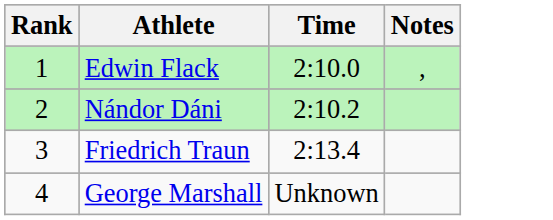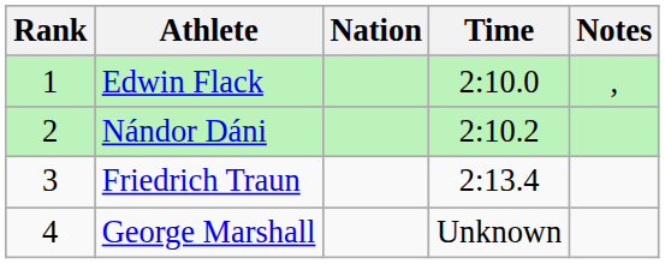 <table class="wikitable sortable" style="text-align:center">
 <tr>
 <th>Rank</th>
 <th>Athlete</th>
+<th>Nation</th>
 <th>Time</th>
 <th>Notes</th>
 </tr>
 <tr style="background:#bbf3bb;">
 <td>1</td>
 <td align=left><a href='#'>Edwin Flack</a></td>
+<td align=left></td>
 <td>2:10.0</td>
 <td>, </td>
 </tr>
 <tr style="background:#bbf3bb;">
 <td>2</td>
 <td align=left><a href='#'>Nándor Dáni</a></td>
+<td align=left></td>
 <td>2:10.2</td>
 <td></td>
 </tr>
 <tr>
 <td>3</td>
 <td align=left><a href='#'>Friedrich Traun</a></td>
+<td align=left></td>
 <td>2:13.4</td>
 <td></td>
 </tr>
 <tr>
 <td>4</td>
 <td align=left><a href='#'>George Marshall</a></td>
+<td align=left></td>
 <td data-sort-value=9:99.9>Unknown</td>
 <td></td>
 </tr>
 </table>
